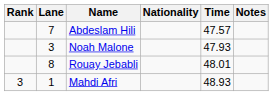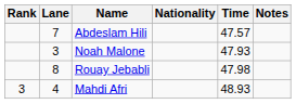 <table class="wikitable sortable" style="text-align:center">
 <tr>
 <th>Rank</th>
 <th>Lane</th>
 <th>Name</th>
 <th>Nationality</th>
 <th>Time</th>
 <th>Notes</th>
 </tr>
 <tr>
 <td></td>
 <td>7</td>
 <td align="left"><a href='#'>Abdeslam Hili</a></td>
 <td align="left"></td>
 <td>47.57</td>
 <td><strong></strong></td>
 </tr>
 <tr>
 <td></td>
 <td>3</td>
 <td align="left"><a href='#'>Noah Malone</a></td>
 <td align="left"></td>
 <td>47.93</td>
 <td></td>
 </tr>
 <tr>
 <td></td>
 <td>8</td>
 <td align="left"><a href='#'>Rouay Jebabli</a></td>
 <td align="left"></td>
-<td>48.01</td>
+<td>47.98</td>
 <td></td>
 </tr>
 <tr>
 <td>3</td>
-<td>1</td>
+<td>4</td>
 <td align="left"><a href='#'>Mahdi Afri</a></td>
 <td align="left"></td>
 <td>48.93</td>
 <td></td>
 </tr>
 </table>
